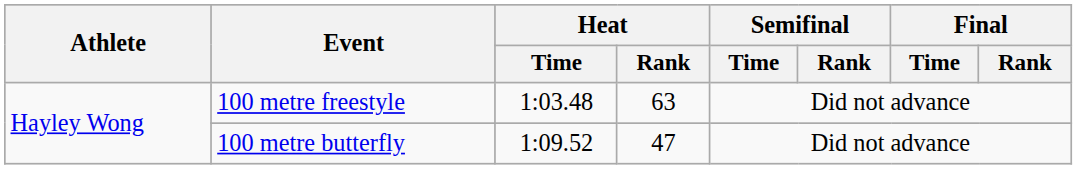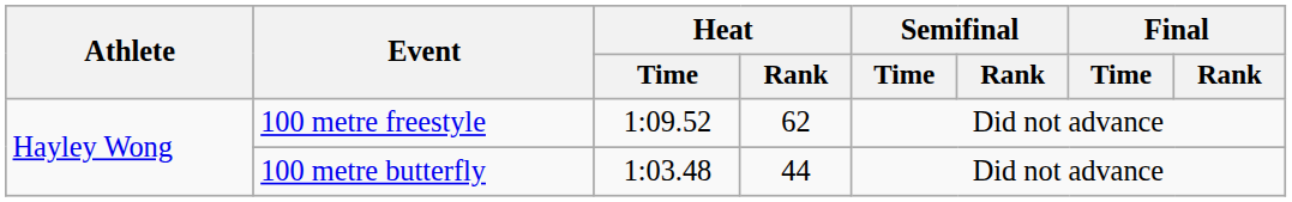 <table class="wikitable" style="text-align:center; font-size:90%; width:50%;">
 <tr>
 <th rowspan="2">Athlete</th>
 <th rowspan="2">Event</th>
 <th colspan="2">Heat</th>
 <th colspan="2">Semifinal</th>
 <th colspan="2">Final</th>
 </tr>
 <tr style="font-size:95%">
 <th>Time</th>
 <th>Rank</th>
 <th>Time</th>
 <th>Rank</th>
 <th>Time</th>
 <th>Rank</th>
 </tr>
 <tr>
 <td align=left rowspan=2><a href='#'>Hayley Wong</a></td>
 <td align=left><a href='#'>100 metre freestyle</a></td>
-<td>1:03.48</td>
-<td>63</td>
+<td>1:09.52</td>
+<td>62</td>
 <td colspan=4>Did not advance</td>
 </tr>
 <tr>
 <td align=left><a href='#'>100 metre butterfly</a></td>
-<td>1:09.52</td>
-<td>47</td>
+<td>1:03.48</td>
+<td>44</td>
 <td colspan=4>Did not advance</td>
 </tr>
 </table>
